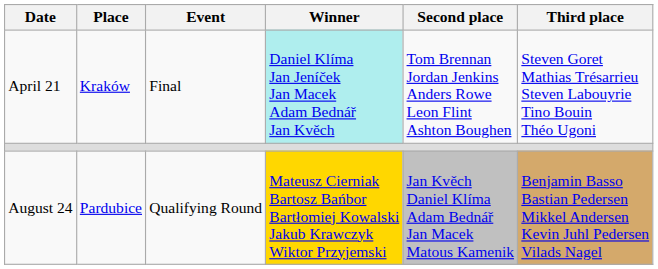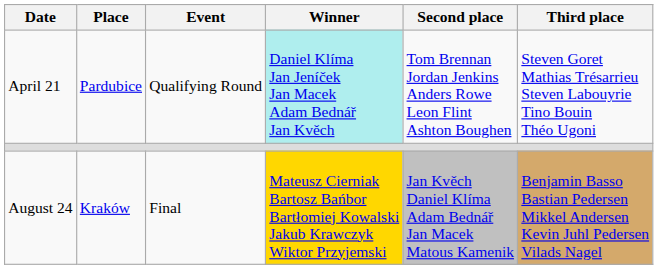 <table class=wikitable style="font-size:14px">
 <tr>
 <th>Date</th>
 <th>Place</th>
 <th>Event</th>
 <th>Winner</th>
 <th>Second place</th>
 <th>Third place</th>
 </tr>
 <tr>
 <td>April 21</td>
-<td> <a href='#'>Kraków</a></td>
-<td>Final</td>
+<td> <a href='#'>Pardubice</a></td>
+<td>Qualifying Round</td>
 <td style="background: paleturquoise;"><strong></strong><br><a href='#'>Daniel Klíma</a><br><a href='#'>Jan Jeníček</a><br><a href='#'>Jan Macek</a><br><a href='#'>Adam Bednář</a><br><a href='#'>Jan Kvěch</a></td>
 <td><strong></strong><br><a href='#'>Tom Brennan</a><br><a href='#'>Jordan Jenkins</a><br><a href='#'>Anders Rowe</a><br><a href='#'>Leon Flint</a><br><a href='#'>Ashton Boughen</a></td>
 <td><strong></strong><br><a href='#'>Steven Goret</a><br><a href='#'>Mathias Trésarrieu</a><br><a href='#'>Steven Labouyrie</a><br><a href='#'>Tino Bouin</a><br><a href='#'>Théo Ugoni</a></td>
 </tr>
 <tr bgcolor=#DDDDDD>
 <td colspan=7></td>
 </tr>
 <tr>
 <td>August 24</td>
-<td> <a href='#'>Pardubice</a></td>
-<td>Qualifying Round</td>
+<td> <a href='#'>Kraków</a></td>
+<td>Final</td>
 <td bgcolor=gold><strong></strong><br><a href='#'>Mateusz Cierniak</a><br><a href='#'>Bartosz Bańbor</a><br><a href='#'>Bartłomiej Kowalski</a><br><a href='#'>Jakub Krawczyk</a><br><a href='#'>Wiktor Przyjemski</a></td>
 <td bgcolor=silver><strong></strong><br><a href='#'>Jan Kvěch</a><br><a href='#'>Daniel Klíma</a><br><a href='#'>Adam Bednář</a><br><a href='#'>Jan Macek</a><br><a href='#'>Matous Kamenik</a></td>
 <td bgcolor=d4a96b><strong></strong><br><a href='#'>Benjamin Basso</a><br><a href='#'>Bastian Pedersen</a><br><a href='#'>Mikkel Andersen</a><br><a href='#'>Kevin Juhl Pedersen</a><br><a href='#'>Vilads Nagel</a></td>
 </tr>
 </table>
